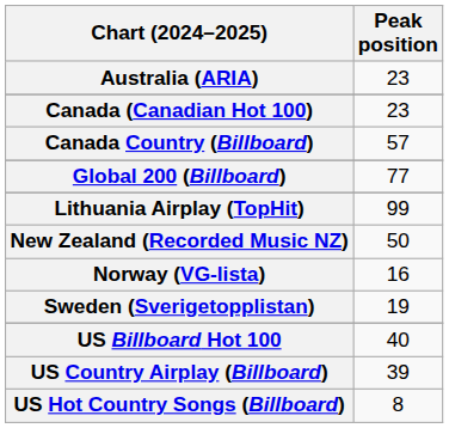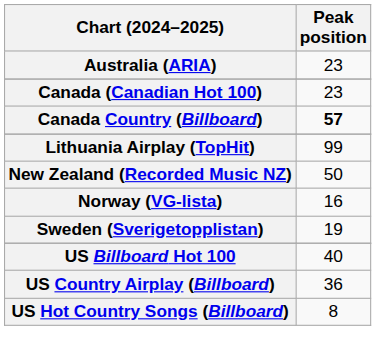 <table class="wikitable sortable plainrowheaders" style="text-align:center">
 <tr>
 <th scope="col">Chart (2024–2025)</th>
 <th scope="col">Peak<br>position</th>
 </tr>
 <tr>
 <th scope="row">Australia (<a href='#'>ARIA</a>)</th>
 <td>23</td>
 </tr>
 <tr>
 </tr>
 <tr>
 <th scope="row">Canada (<a href='#'>Canadian Hot 100</a>)</th>
 <td>23</td>
 </tr>
 <tr>
 <th scope="row">Canada <a href='#'>Country</a> (<em><a href='#'>Billboard</a></em>)</th>
-<td>57</td>
+<td><strong>57</strong></td>
 </tr>
 <tr>
-</tr>
-<tr>
-<th scope="row"><a href='#'>Global 200</a> (<em><a href='#'>Billboard</a></em>)</th>
-<td>77</td>
 </tr>
 <tr>
 </tr>
 <tr>
 <th scope="row">Lithuania Airplay (<a href='#'>TopHit</a>)</th>
 <td>99</td>
 </tr>
 <tr>
 <th scope="row">New Zealand (<a href='#'>Recorded Music NZ</a>)</th>
 <td>50</td>
 </tr>
 <tr>
 <th scope="row">Norway (<a href='#'>VG-lista</a>)</th>
 <td>16</td>
 </tr>
 <tr>
 <th scope="row">Sweden (<a href='#'>Sverigetopplistan</a>)</th>
 <td>19</td>
 </tr>
 <tr>
 </tr>
 <tr>
 </tr>
 <tr>
 <th scope="row">US <a href='#'><em>Billboard</em> Hot 100</a></th>
 <td>40</td>
 </tr>
 <tr>
 <th scope="row">US <a href='#'>Country Airplay</a> (<em><a href='#'>Billboard</a></em>)</th>
-<td>39</td>
+<td>36</td>
 </tr>
 <tr>
 <th scope="row">US <a href='#'>Hot Country Songs</a> (<em><a href='#'>Billboard</a></em>)</th>
 <td>8</td>
 </tr>
 </table>
